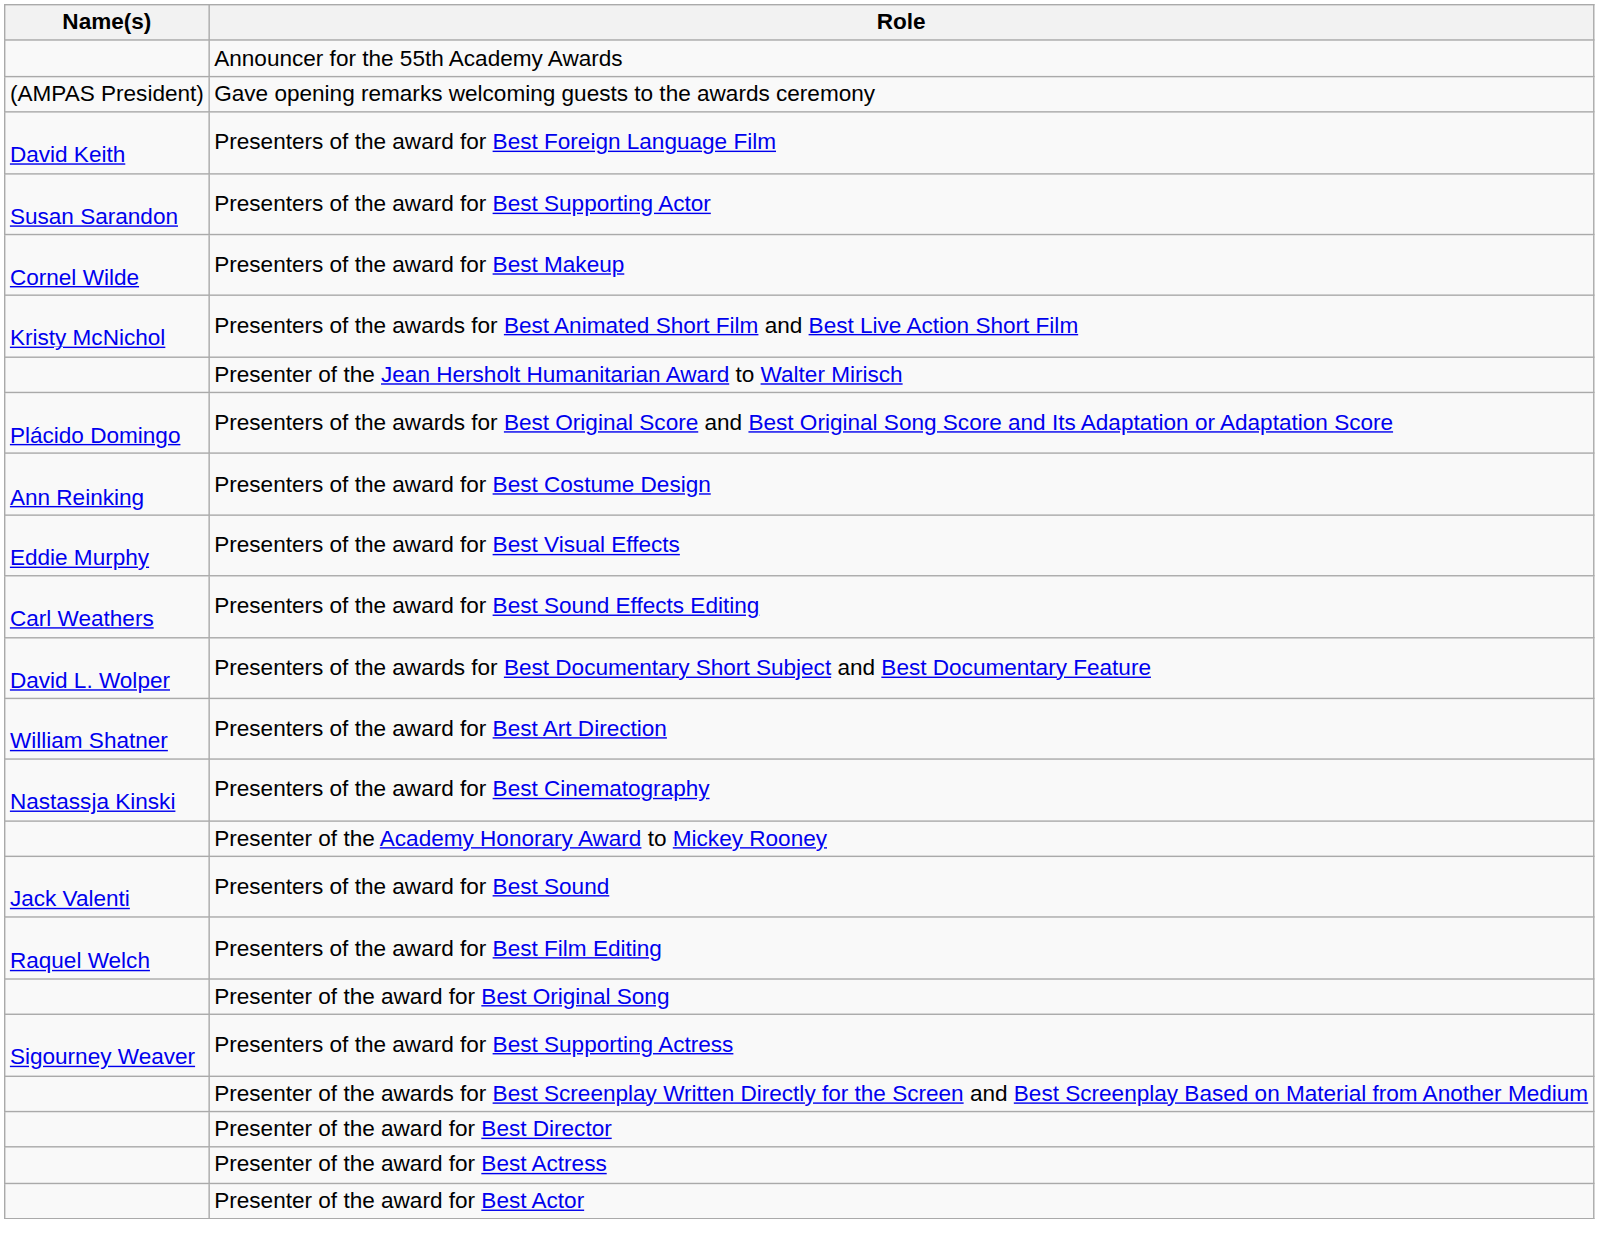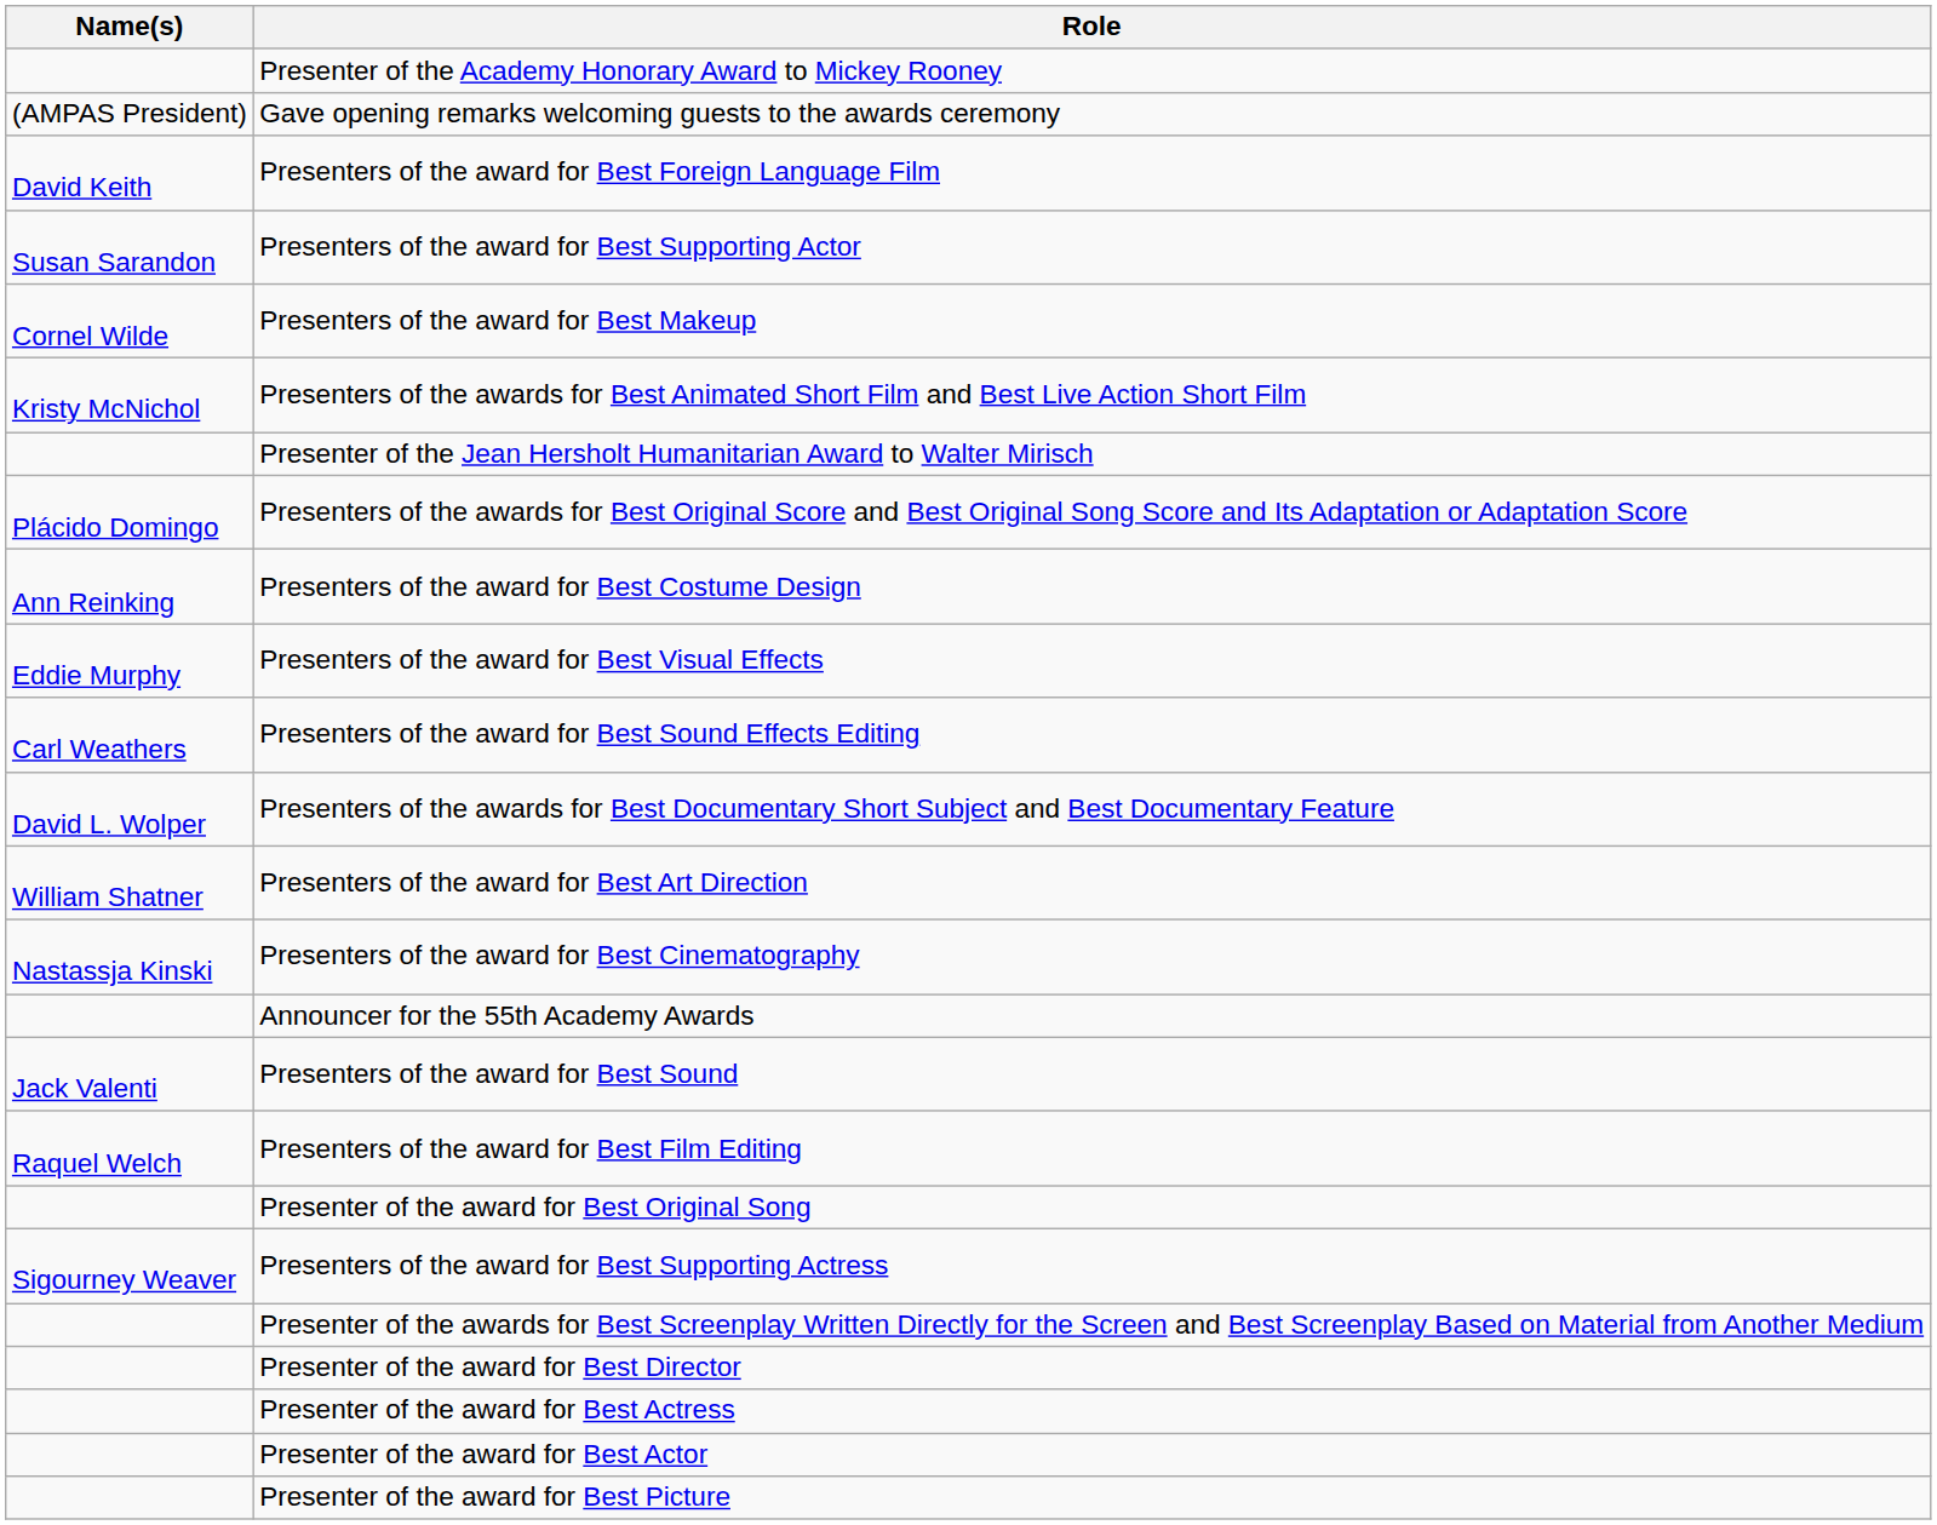 <table class="wikitable plainrowheaders sortable">
 <tr>
 <th scope="col">Name(s)</th>
 <th scope="col" class="unsortable">Role</th>
 </tr>
 <tr>
 <td scope="row"></td>
-<td>Announcer for the 55th Academy Awards</td>
+<td>Presenter of the <a href='#'>Academy Honorary Award</a> to <a href='#'>Mickey Rooney</a></td>
 </tr>
 <tr>
 <td scope="row"> (AMPAS President)</td>
 <td>Gave opening remarks welcoming guests to the awards ceremony</td>
 </tr>
 <tr>
 <td scope="row"><br><a href='#'>David Keith</a></td>
 <td>Presenters of the award for <a href='#'>Best Foreign Language Film</a></td>
 </tr>
 <tr>
 <td scope="row"><br><a href='#'>Susan Sarandon</a></td>
 <td>Presenters of the award for <a href='#'>Best Supporting Actor</a></td>
 </tr>
 <tr>
 <td scope="row"><br><a href='#'>Cornel Wilde</a></td>
 <td>Presenters of the award for <a href='#'>Best Makeup</a></td>
 </tr>
 <tr>
 <td scope="row"><br><a href='#'>Kristy McNichol</a></td>
 <td>Presenters of the awards for <a href='#'>Best Animated Short Film</a> and <a href='#'>Best Live Action Short Film</a></td>
 </tr>
 <tr>
 <td scope="row"></td>
 <td>Presenter of the <a href='#'>Jean Hersholt Humanitarian Award</a> to <a href='#'>Walter Mirisch</a></td>
 </tr>
 <tr>
 <td scope="row"><br><a href='#'>Plácido Domingo</a></td>
 <td>Presenters of the awards for <a href='#'>Best Original Score</a> and <a href='#'>Best Original Song Score and Its Adaptation or Adaptation Score</a></td>
 </tr>
 <tr>
 <td scope="row"><br><a href='#'>Ann Reinking</a></td>
 <td>Presenters of the award for <a href='#'>Best Costume Design</a></td>
 </tr>
 <tr>
 <td scope="row"><br><a href='#'>Eddie Murphy</a></td>
 <td>Presenters of the award for <a href='#'>Best Visual Effects</a></td>
 </tr>
 <tr>
 <td scope="row"><br><a href='#'>Carl Weathers</a></td>
 <td>Presenters of the award for <a href='#'>Best Sound Effects Editing</a></td>
 </tr>
 <tr>
 <td scope="row"><br><a href='#'>David L. Wolper</a></td>
 <td>Presenters of the awards for <a href='#'>Best Documentary Short Subject</a> and <a href='#'>Best Documentary Feature</a></td>
 </tr>
 <tr>
 <td scope="row"><br><a href='#'>William Shatner</a></td>
 <td>Presenters of the award for <a href='#'>Best Art Direction</a></td>
 </tr>
 <tr>
 <td scope="row"><br><a href='#'>Nastassja Kinski</a></td>
 <td>Presenters of the award for <a href='#'>Best Cinematography</a></td>
 </tr>
 <tr>
 <td scope="row"></td>
-<td>Presenter of the <a href='#'>Academy Honorary Award</a> to <a href='#'>Mickey Rooney</a></td>
+<td>Announcer for the 55th Academy Awards</td>
 </tr>
 <tr>
 <td scope="row"><br><a href='#'>Jack Valenti</a></td>
 <td>Presenters of the award for <a href='#'>Best Sound</a></td>
 </tr>
 <tr>
 <td scope="row"><br><a href='#'>Raquel Welch</a></td>
 <td>Presenters of the award for <a href='#'>Best Film Editing</a></td>
 </tr>
 <tr>
 <td scope="row"></td>
 <td>Presenter of the award for <a href='#'>Best Original Song</a></td>
 </tr>
 <tr>
 <td scope="row"><br><a href='#'>Sigourney Weaver</a></td>
 <td>Presenters of the award for <a href='#'>Best Supporting Actress</a></td>
 </tr>
 <tr>
 <td scope="row"></td>
 <td>Presenter of the awards for <a href='#'>Best Screenplay Written Directly for the Screen</a> and <a href='#'>Best Screenplay Based on Material from Another Medium</a></td>
 </tr>
 <tr>
 <td scope="row"></td>
 <td>Presenter of the award for <a href='#'>Best Director</a></td>
 </tr>
 <tr>
 <td scope="row"></td>
 <td>Presenter of the award for <a href='#'>Best Actress</a></td>
 </tr>
 <tr>
 <td scope="row"></td>
 <td>Presenter of the award for <a href='#'>Best Actor</a></td>
 </tr>
+<tr>
+<td scope="row"></td>
+<td>Presenter of the award for <a href='#'>Best Picture</a></td>
+</tr>
 </table>
